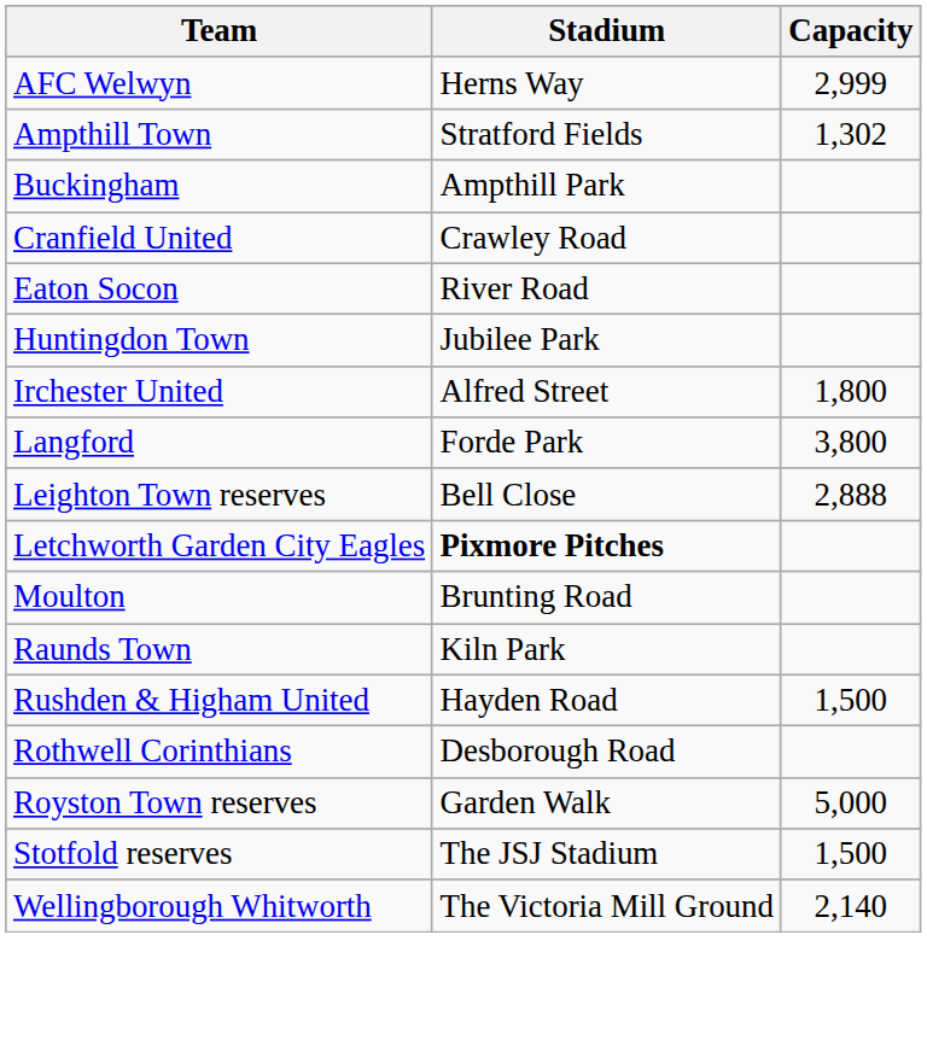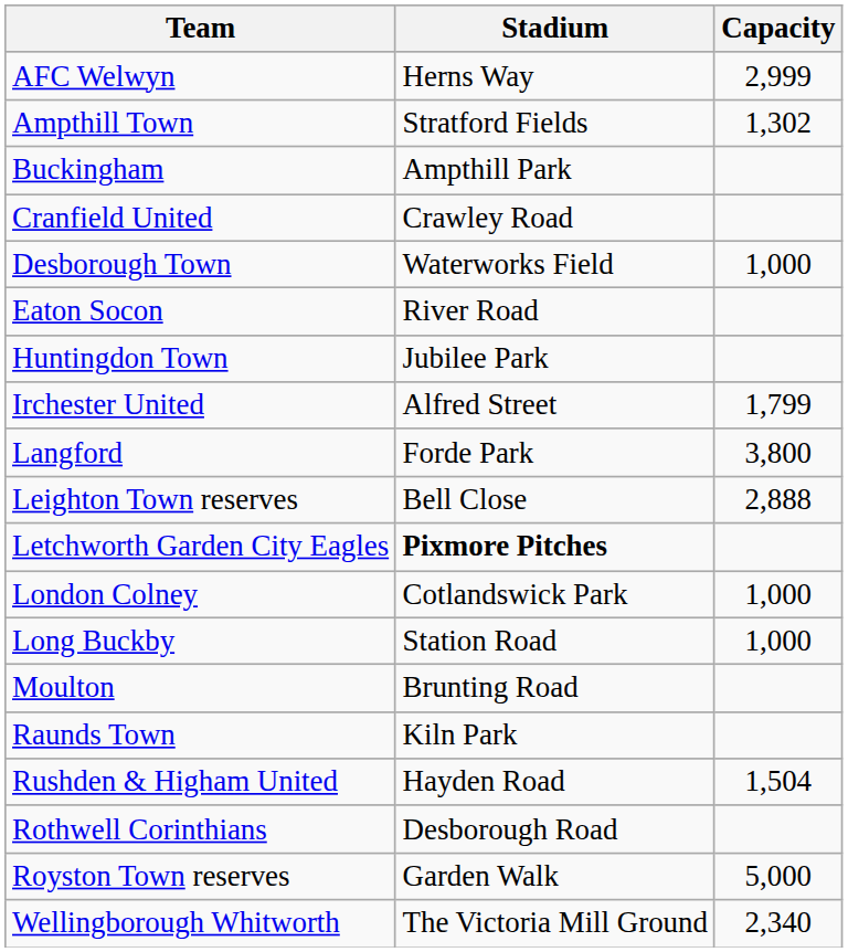 <table class="wikitable sortable">
 <tr>
 <th>Team</th>
 <th>Stadium</th>
 <th>Capacity</th>
 </tr>
 <tr>
 <td><a href='#'>AFC Welwyn</a></td>
 <td>Herns Way</td>
 <td align="center">2,999</td>
 </tr>
 <tr>
 <td><a href='#'>Ampthill Town</a></td>
 <td>Stratford Fields</td>
 <td align="center">1,302</td>
 </tr>
 <tr>
 <td><a href='#'>Buckingham</a></td>
 <td>Ampthill Park</td>
 <td align="center"></td>
 </tr>
 <tr>
 <td><a href='#'>Cranfield United</a></td>
 <td>Crawley Road</td>
 <td align="center"></td>
 </tr>
 <tr>
+<td><a href='#'>Desborough Town</a></td>
+<td>Waterworks Field</td>
+<td align="center">1,000</td>
+</tr>
+<tr>
 <td><a href='#'>Eaton Socon</a></td>
 <td>River Road</td>
 <td align="center"></td>
 </tr>
 <tr>
 <td><a href='#'>Huntingdon Town</a></td>
 <td>Jubilee Park</td>
 <td align="center"></td>
 </tr>
 <tr>
 <td><a href='#'>Irchester United</a></td>
 <td>Alfred Street</td>
-<td align="center">1,800</td>
+<td align="center">1,799</td>
 </tr>
 <tr>
 <td><a href='#'>Langford</a></td>
 <td>Forde Park</td>
 <td align="center">3,800</td>
 </tr>
 <tr>
 <td><a href='#'>Leighton Town</a> reserves</td>
 <td>Bell Close</td>
 <td align="center">2,888</td>
 </tr>
 <tr>
 <td><a href='#'>Letchworth Garden City Eagles</a></td>
 <td><strong>Pixmore Pitches</strong></td>
 <td align="center"></td>
 </tr>
 <tr>
+<td><a href='#'>London Colney</a></td>
+<td>Cotlandswick Park</td>
+<td align="center">1,000</td>
+</tr>
+<tr>
+<td><a href='#'>Long Buckby</a></td>
+<td>Station Road</td>
+<td align="center">1,000</td>
+</tr>
+<tr>
 <td><a href='#'>Moulton</a></td>
 <td>Brunting Road</td>
 <td align="center"></td>
 </tr>
 <tr>
 <td><a href='#'>Raunds Town</a></td>
 <td>Kiln Park</td>
 <td align="center"></td>
 </tr>
 <tr>
 <td><a href='#'>Rushden & Higham United</a></td>
 <td>Hayden Road</td>
-<td align="center">1,500</td>
+<td align="center">1,504</td>
 </tr>
 <tr>
 <td><a href='#'>Rothwell Corinthians</a></td>
 <td>Desborough Road</td>
 <td align="center"></td>
 </tr>
 <tr>
 <td><a href='#'>Royston Town</a> reserves</td>
 <td>Garden Walk</td>
 <td align="center">5,000</td>
 </tr>
 <tr>
-<td><a href='#'>Stotfold</a> reserves</td>
-<td>The JSJ Stadium</td>
-<td align="center">1,500</td>
-</tr>
-<tr>
 <td><a href='#'>Wellingborough Whitworth</a></td>
 <td>The Victoria Mill Ground</td>
-<td align="center">2,140</td>
+<td align="center">2,340</td>
 </tr>
 </table>
